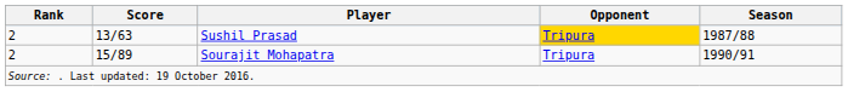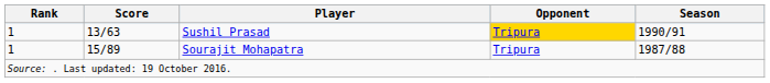 <table class="wikitable" width=70%>
 <tr bgcolor=#87cefa>
 <th>Rank</th>
 <th>Score</th>
 <th>Player</th>
 <th>Opponent</th>
 <th>Season</th>
 </tr>
 <tr>
-<td>2</td>
+<td>1</td>
 <td>13/63</td>
 <td><a href='#'>Sushil Prasad</a></td>
 <td style="background: gold;"><a href='#'>Tripura</a></td>
-<td>1987/88</td>
+<td>1990/91</td>
 </tr>
 <tr>
-<td>2</td>
+<td>1</td>
 <td>15/89</td>
 <td><a href='#'>Sourajit Mohapatra</a></td>
 <td><a href='#'>Tripura</a></td>
-<td>1990/91</td>
+<td>1987/88</td>
 </tr>
 <tr>
 <td colspan=5><small><em>Source: </em>. Last updated: 19 October 2016.</small></td>
 </tr>
 </table>
